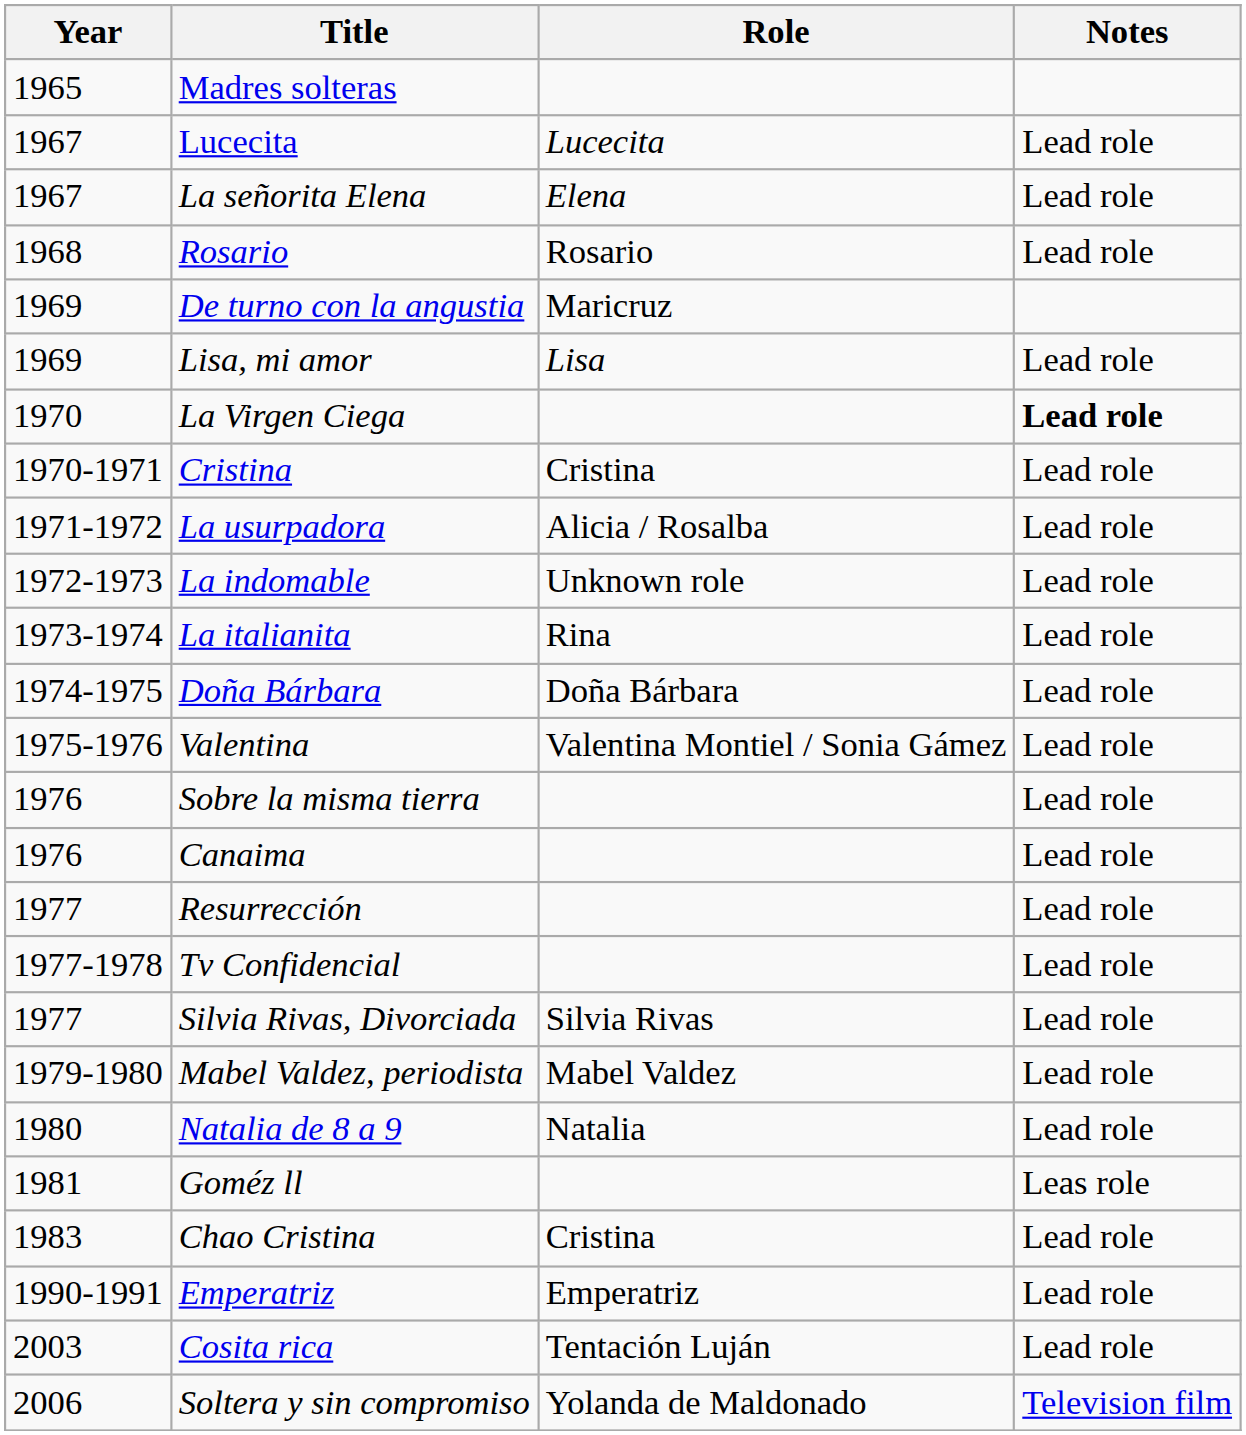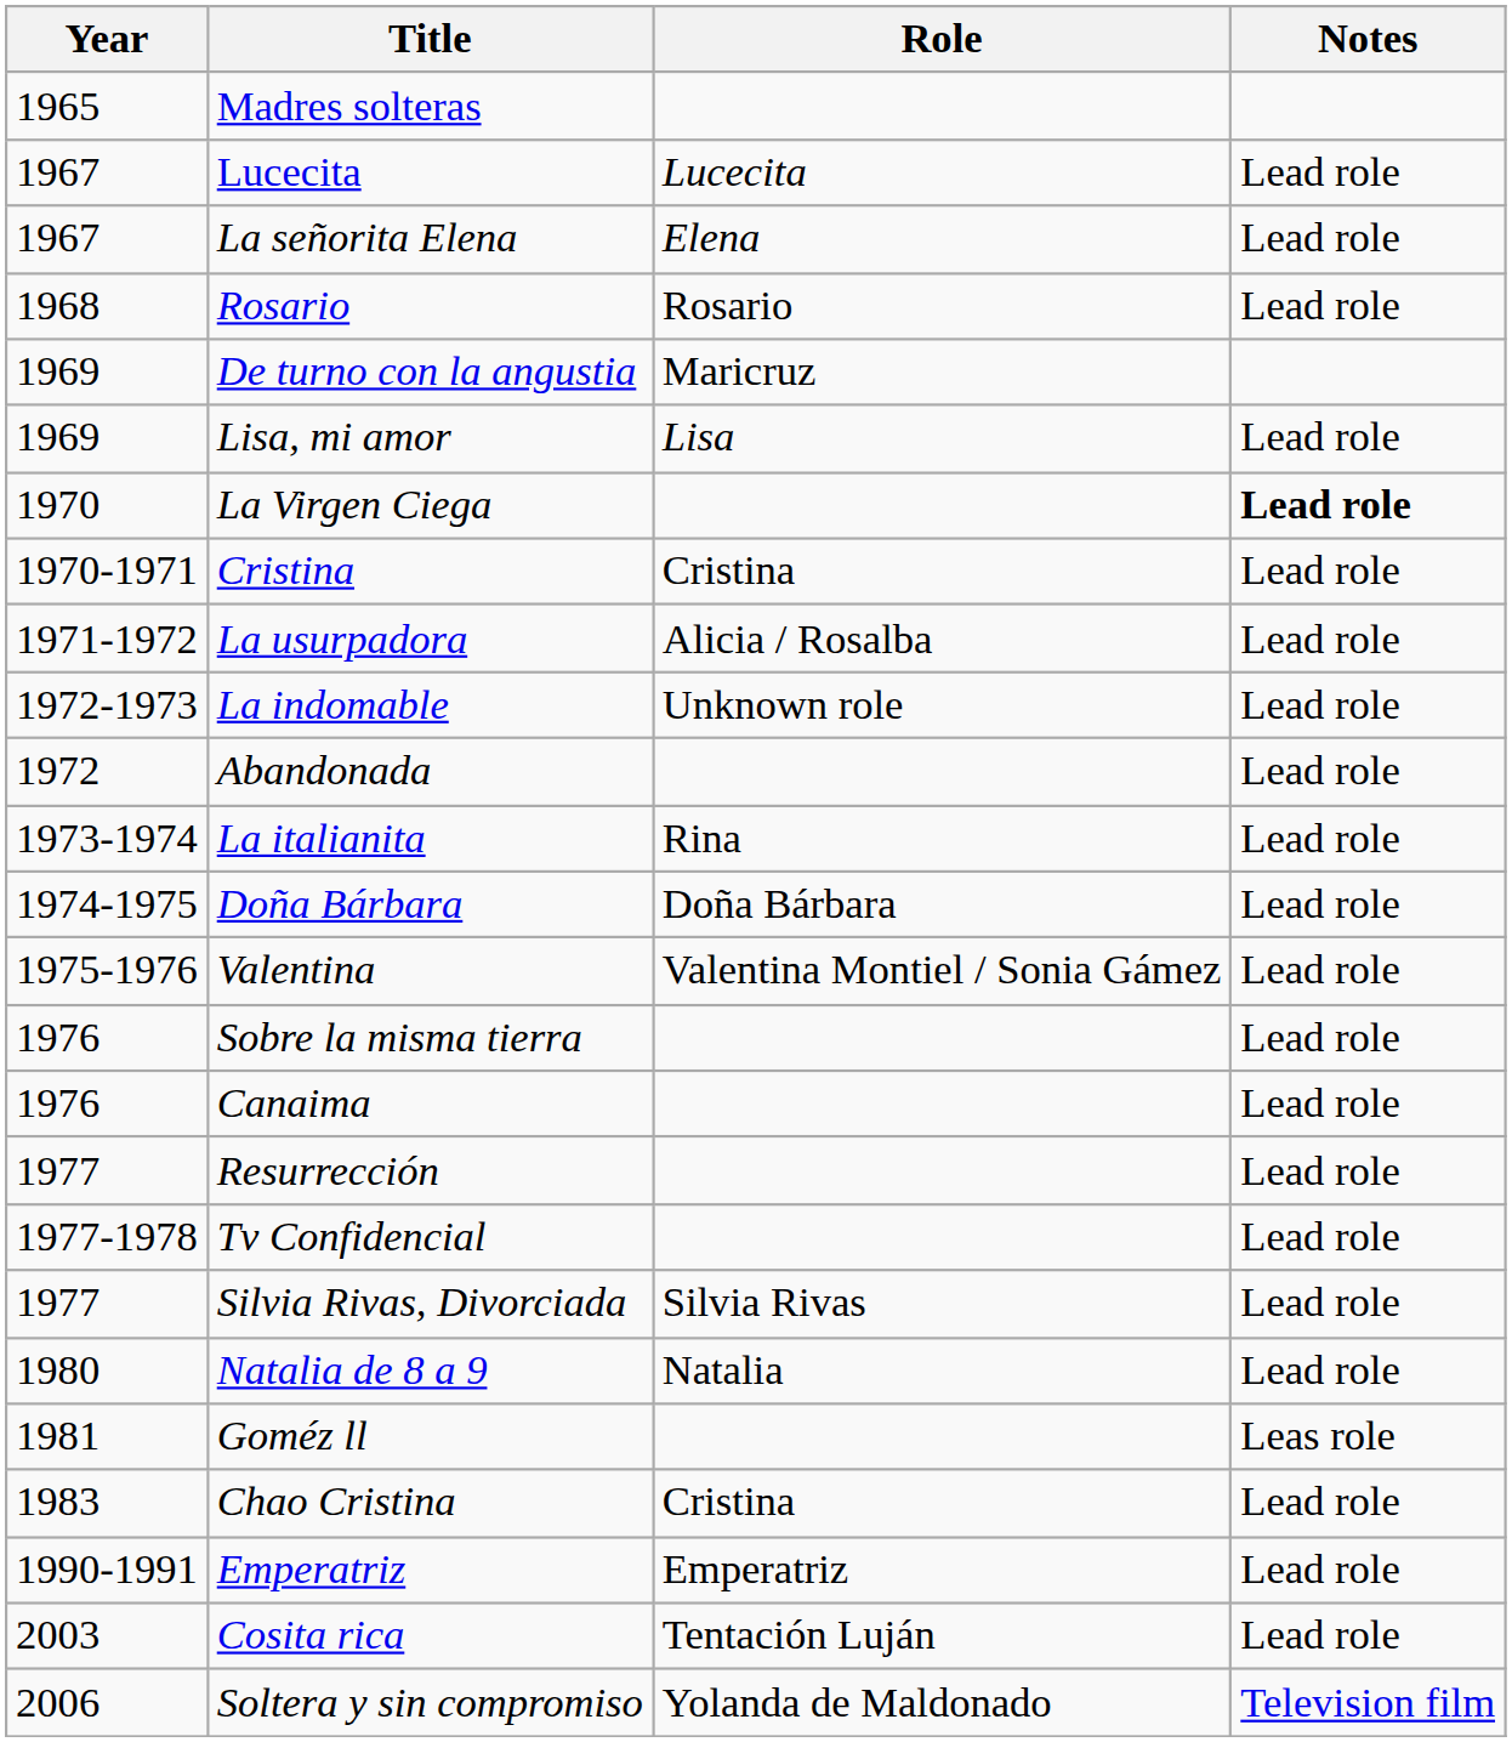 <table class="wikitable sortable">
 <tr>
 <th>Year</th>
 <th>Title</th>
 <th>Role</th>
 <th>Notes</th>
 </tr>
 <tr>
 <td>1965</td>
 <td><a href='#'>Madres solteras</a></td>
 <td></td>
 <td></td>
 </tr>
 <tr>
 <td>1967</td>
 <td><a href='#'>Lucecita</a></td>
 <td><em>Lucecita</em></td>
 <td>Lead role</td>
 </tr>
 <tr>
 <td>1967</td>
 <td><em>La señorita Elena</em></td>
 <td><em>Elena</em></td>
 <td>Lead role</td>
 </tr>
 <tr>
 <td>1968</td>
 <td><em><a href='#'>Rosario</a></em></td>
 <td>Rosario</td>
 <td>Lead role</td>
 </tr>
 <tr>
 <td>1969</td>
 <td><em><a href='#'>De turno con la angustia</a></em></td>
 <td>Maricruz</td>
 <td></td>
 </tr>
 <tr>
 <td>1969</td>
 <td><em>Lisa, mi amor</em></td>
 <td><em>Lisa</em></td>
 <td>Lead role</td>
 </tr>
 <tr>
 <td>1970</td>
 <td><em>La Virgen Ciega</em></td>
 <td></td>
 <td><strong>Lead role</strong></td>
 </tr>
 <tr>
 <td>1970-1971</td>
 <td><em><a href='#'>Cristina</a></em></td>
 <td>Cristina</td>
 <td>Lead role</td>
 </tr>
 <tr>
 <td>1971-1972</td>
 <td><em><a href='#'>La usurpadora</a></em></td>
 <td>Alicia / Rosalba</td>
 <td>Lead role</td>
 </tr>
 <tr>
 <td>1972-1973</td>
 <td><em><a href='#'>La indomable</a></em></td>
 <td>Unknown role</td>
 <td>Lead role</td>
 </tr>
 <tr>
+<td>1972</td>
+<td><em>Abandonada</em></td>
+<td></td>
+<td>Lead role</td>
+</tr>
+<tr>
 <td>1973-1974</td>
 <td><em><a href='#'>La italianita</a></em></td>
 <td>Rina</td>
 <td>Lead role</td>
 </tr>
 <tr>
 <td>1974-1975</td>
 <td><em><a href='#'>Doña Bárbara</a></em></td>
 <td>Doña Bárbara</td>
 <td>Lead role</td>
 </tr>
 <tr>
 <td>1975-1976</td>
 <td><em>Valentina</em></td>
 <td>Valentina Montiel / Sonia Gámez</td>
 <td>Lead role</td>
 </tr>
 <tr>
 <td>1976</td>
 <td><em>Sobre la misma tierra</em></td>
 <td></td>
 <td>Lead role</td>
 </tr>
 <tr>
 <td>1976</td>
 <td><em>Canaima</em></td>
 <td></td>
 <td>Lead role</td>
 </tr>
 <tr>
 <td>1977</td>
 <td><em>Resurrección</em></td>
 <td></td>
 <td>Lead role</td>
 </tr>
 <tr>
 <td>1977-1978</td>
 <td><em>Tv Confidencial</em></td>
 <td></td>
 <td>Lead role</td>
 </tr>
 <tr>
 <td>1977</td>
 <td><em>Silvia Rivas, Divorciada</em></td>
 <td>Silvia Rivas</td>
 <td>Lead role</td>
 </tr>
 <tr>
-<td>1979-1980</td>
-<td><em>Mabel Valdez, periodista</em></td>
-<td>Mabel Valdez</td>
-<td>Lead role</td>
-</tr>
-<tr>
 <td>1980</td>
 <td><em><a href='#'>Natalia de 8 a 9</a></em></td>
 <td>Natalia</td>
 <td>Lead role</td>
 </tr>
 <tr>
 <td>1981</td>
 <td><em>Goméz ll</em></td>
 <td></td>
 <td>Leas role</td>
 </tr>
 <tr>
 <td>1983</td>
 <td><em>Chao Cristina</em></td>
 <td>Cristina</td>
 <td>Lead role</td>
 </tr>
 <tr>
 <td>1990-1991</td>
 <td><em><a href='#'>Emperatriz</a></em></td>
 <td>Emperatriz</td>
 <td>Lead role</td>
 </tr>
 <tr>
 <td>2003</td>
 <td><em><a href='#'>Cosita rica</a></em></td>
 <td>Tentación Luján</td>
 <td>Lead role</td>
 </tr>
 <tr>
 <td>2006</td>
 <td><em>Soltera y sin compromiso</em></td>
 <td>Yolanda de Maldonado</td>
 <td><a href='#'>Television film</a></td>
 </tr>
 <tr>
 </tr>
 </table>
